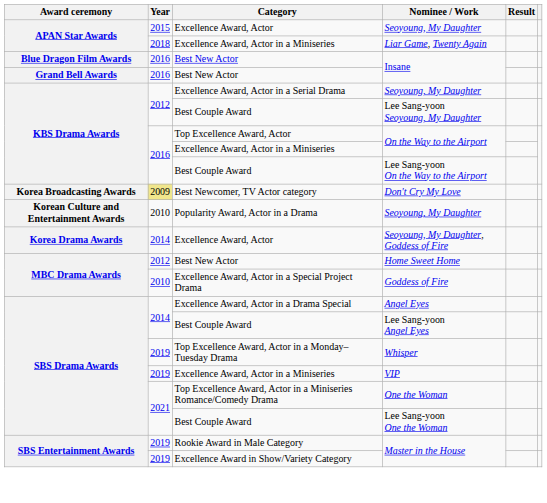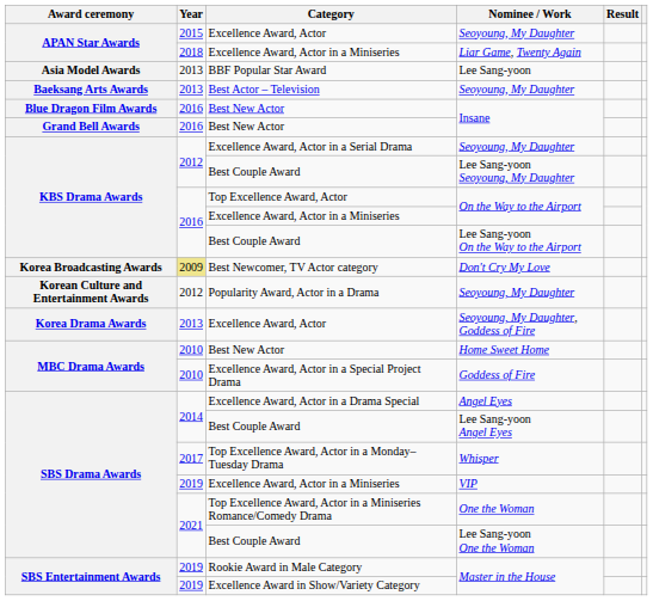 <table class="wikitable plainrowheaders sortable">
 <tr>
 <th scope="col">Award ceremony</th>
 <th scope="col">Year</th>
 <th scope="col">Category</th>
 <th scope="col">Nominee / Work</th>
 <th scope="col">Result</th>
 <th scope="col" class="unsortable"></th>
 </tr>
 <tr>
 <th scope="row"  rowspan="2"><a href='#'>APAN Star Awards</a></th>
 <td style="text-align:center"><a href='#'>2015</a></td>
 <td>Excellence Award, Actor</td>
 <td><em><a href='#'>Seoyoung, My Daughter</a></em></td>
 <td></td>
 <td style="text-align:center"></td>
 </tr>
 <tr>
 <td style="text-align:center"><a href='#'>2018</a></td>
 <td>Excellence Award, Actor in a Miniseries</td>
 <td><em><a href='#'>Liar Game</a></em>, <em><a href='#'>Twenty Again</a></em></td>
+<td></td>
+<td style="text-align:center"></td>
+</tr>
+<tr>
+<th scope="row">Asia Model Awards</th>
+<td style="text-align:center">2013</td>
+<td>BBF Popular Star Award</td>
+<td>Lee Sang-yoon</td>
+<td></td>
+<td style="text-align:center"></td>
+</tr>
+<tr>
+<th scope="row"><a href='#'>Baeksang Arts Awards</a></th>
+<td style="text-align:center"><a href='#'>2013</a></td>
+<td><a href='#'>Best Actor – Television</a></td>
+<td><em><a href='#'>Seoyoung, My Daughter</a></em></td>
 <td></td>
 <td style="text-align:center"></td>
 </tr>
 <tr>
 <th scope="row"><a href='#'>Blue Dragon Film Awards</a></th>
 <td style="text-align:center"><a href='#'>2016</a></td>
 <td><a href='#'>Best New Actor</a></td>
 <td rowspan="2"><em><a href='#'></em>Insane<em></a></em></td>
 <td></td>
 <td style="text-align:center"></td>
 </tr>
 <tr>
 <th scope="row"><a href='#'>Grand Bell Awards</a></th>
 <td style="text-align:center"><a href='#'>2016</a></td>
 <td>Best New Actor</td>
 <td></td>
 <td style="text-align:center"></td>
 </tr>
 <tr>
 <th scope="row"  rowspan="5"><a href='#'>KBS Drama Awards</a></th>
 <td rowspan="2" style="text-align:center"><a href='#'>2012</a></td>
 <td>Excellence Award, Actor in a Serial Drama</td>
 <td><em><a href='#'>Seoyoung, My Daughter</a></em></td>
 <td></td>
 <td style="text-align:center"></td>
 </tr>
 <tr>
 <td>Best Couple Award</td>
 <td>Lee Sang-yoon  <br><em><a href='#'>Seoyoung, My Daughter</a></em></td>
 <td></td>
 <td style="text-align:center"></td>
 </tr>
 <tr>
 <td rowspan="3" style="text-align:center"><a href='#'>2016</a></td>
 <td>Top Excellence Award, Actor</td>
 <td rowspan="2"><em><a href='#'>On the Way to the Airport</a></em></td>
 <td></td>
 <td rowspan="3" style="text-align:center"></td>
 </tr>
 <tr>
 <td>Excellence Award, Actor in a Miniseries</td>
 <td></td>
 </tr>
 <tr>
 <td>Best Couple Award</td>
 <td>Lee Sang-yoon  <br> <em><a href='#'>On the Way to the Airport</a></em></td>
 <td></td>
 </tr>
 <tr>
 <th scope="row">Korea Broadcasting Awards</th>
 <td style="background: khaki; text-align:center">2009</td>
 <td>Best Newcomer, TV Actor category</td>
 <td><em><a href='#'>Don't Cry My Love</a></em></td>
 <td></td>
 <td style="text-align:center"></td>
 </tr>
 <tr>
 <th scope="row">Korean Culture and Entertainment Awards</th>
-<td style="text-align:center">2010</td>
+<td style="text-align:center">2012</td>
 <td>Popularity Award, Actor in a Drama</td>
 <td><em><a href='#'>Seoyoung, My Daughter</a></em></td>
 <td></td>
 <td style="text-align:center"></td>
 </tr>
 <tr>
 <th scope="row"><a href='#'>Korea Drama Awards</a></th>
-<td style="text-align:center"><a href='#'>2014</a></td>
+<td style="text-align:center"><a href='#'>2013</a></td>
 <td>Excellence Award, Actor</td>
 <td><em><a href='#'>Seoyoung, My Daughter</a></em>, <em><a href='#'>Goddess of Fire</a></em></td>
 <td></td>
 <td style="text-align:center"></td>
 </tr>
 <tr>
 <th scope="row"  rowspan="2"><a href='#'>MBC Drama Awards</a></th>
-<td style="text-align:center"><a href='#'>2012</a></td>
+<td style="text-align:center"><a href='#'>2010</a></td>
 <td>Best New Actor</td>
 <td><em><a href='#'>Home Sweet Home</a></em></td>
 <td></td>
 <td style="text-align:center"></td>
 </tr>
 <tr>
 <td style="text-align:center"><a href='#'>2010</a></td>
 <td>Excellence Award, Actor in a Special Project Drama</td>
 <td><em><a href='#'>Goddess of Fire</a></em></td>
 <td></td>
 <td style="text-align:center"></td>
 </tr>
 <tr>
 <th scope="row"  rowspan="6"><a href='#'>SBS Drama Awards</a></th>
 <td rowspan="2" style="text-align:center"><a href='#'>2014</a></td>
 <td>Excellence Award, Actor in a Drama Special</td>
 <td><em><a href='#'>Angel Eyes</a></em></td>
 <td></td>
 <td style="text-align:center"></td>
 </tr>
 <tr>
 <td>Best Couple Award</td>
 <td>Lee Sang-yoon  <br> <em><a href='#'>Angel Eyes</a></em></td>
 <td></td>
 <td style="text-align:center"></td>
 </tr>
 <tr>
-<td style="text-align:center"><a href='#'>2019</a></td>
+<td style="text-align:center"><a href='#'>2017</a></td>
 <td>Top Excellence Award, Actor in a Monday–Tuesday Drama</td>
 <td><em><a href='#'>Whisper</a></em></td>
 <td></td>
 <td style="text-align:center"></td>
 </tr>
 <tr>
 <td style="text-align:center"><a href='#'>2019</a></td>
 <td>Excellence Award, Actor in a Miniseries</td>
 <td><em><a href='#'>VIP</a></em></td>
 <td></td>
 <td style="text-align:center"></td>
 </tr>
 <tr>
 <td rowspan="2" style="text-align:center"><a href='#'>2021</a></td>
 <td>Top Excellence Award, Actor in a Miniseries Romance/Comedy Drama</td>
 <td><em><a href='#'>One the Woman</a></em></td>
 <td></td>
 <td style="text-align:center"></td>
 </tr>
 <tr>
 <td>Best Couple Award</td>
 <td>Lee Sang-yoon <br><em><a href='#'>One the Woman</a></em></td>
 <td></td>
 <td style="text-align:center"></td>
 </tr>
 <tr>
 <th scope="row"  rowspan="2"><a href='#'>SBS Entertainment Awards</a></th>
 <td style="text-align:center"><a href='#'>2019</a></td>
 <td>Rookie Award in Male Category</td>
 <td rowspan="2"><em><a href='#'>Master in the House</a></em></td>
 <td></td>
 <td style="text-align:center"></td>
 </tr>
 <tr>
 <td style="text-align:center"><a href='#'>2019</a></td>
 <td>Excellence Award in Show/Variety Category</td>
 <td></td>
 <td style="text-align:center"></td>
 </tr>
 </table>
